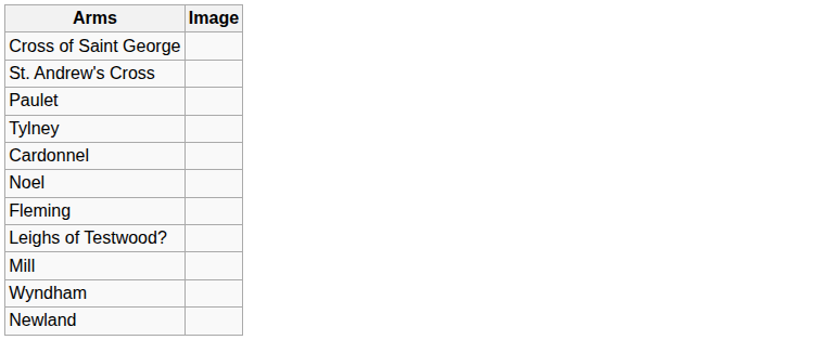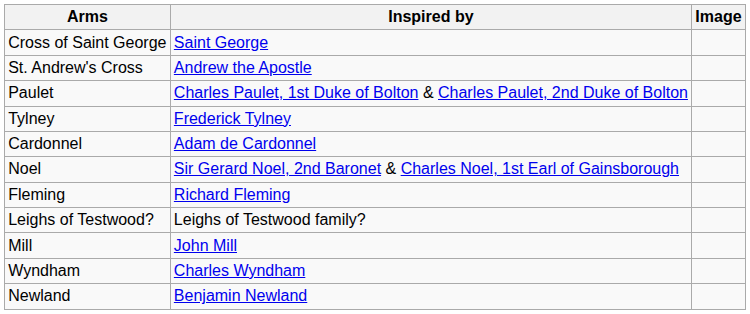 <table class="wikitable">
 <tr>
 <th>Arms</th>
+<th>Inspired by</th>
 <th>Image</th>
 </tr>
 <tr>
 <td>Cross of Saint George</td>
+<td><a href='#'>Saint George</a></td>
 <td></td>
 </tr>
 <tr>
 <td>St. Andrew's Cross</td>
+<td><a href='#'>Andrew the Apostle</a></td>
 <td></td>
 </tr>
 <tr>
 <td>Paulet</td>
+<td><a href='#'>Charles Paulet, 1st Duke of Bolton</a> & <a href='#'>Charles Paulet, 2nd Duke of Bolton</a></td>
 <td></td>
 </tr>
 <tr>
 <td>Tylney</td>
+<td><a href='#'>Frederick Tylney</a></td>
 <td></td>
 </tr>
 <tr>
 <td>Cardonnel</td>
+<td><a href='#'>Adam de Cardonnel</a></td>
 <td></td>
 </tr>
 <tr>
 <td>Noel</td>
+<td><a href='#'>Sir Gerard Noel, 2nd Baronet</a> & <a href='#'>Charles Noel, 1st Earl of Gainsborough</a></td>
 <td></td>
 </tr>
 <tr>
 <td>Fleming</td>
+<td><a href='#'>Richard Fleming</a></td>
 <td></td>
 </tr>
 <tr>
 <td>Leighs of Testwood?</td>
+<td>Leighs of Testwood family?</td>
 <td></td>
 </tr>
 <tr>
 <td>Mill</td>
+<td><a href='#'>John Mill</a></td>
 <td></td>
 </tr>
 <tr>
 <td>Wyndham</td>
+<td><a href='#'>Charles Wyndham</a></td>
 <td></td>
 </tr>
 <tr>
 <td>Newland</td>
+<td><a href='#'>Benjamin Newland</a></td>
 <td></td>
 </tr>
 </table>
